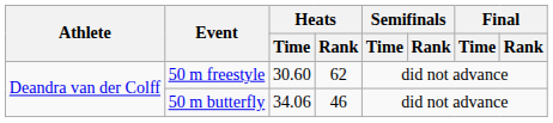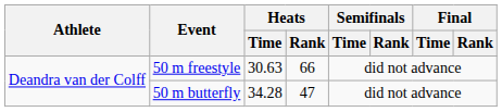 <table class=wikitable style="font-size:90%">
 <tr>
 <th rowspan="2">Athlete</th>
 <th rowspan="2">Event</th>
 <th colspan="2">Heats</th>
 <th colspan="2">Semifinals</th>
 <th colspan="2">Final</th>
 </tr>
 <tr>
 <th>Time</th>
 <th>Rank</th>
 <th>Time</th>
 <th>Rank</th>
 <th>Time</th>
 <th>Rank</th>
 </tr>
 <tr>
 <td rowspan="2"><a href='#'>Deandra van der Colff</a></td>
 <td><a href='#'>50 m freestyle</a></td>
-<td align=center>30.60</td>
-<td align=center>62</td>
+<td align=center>30.63</td>
+<td align=center>66</td>
 <td align=center colspan=4>did not advance</td>
 </tr>
 <tr>
 <td><a href='#'>50 m butterfly</a></td>
-<td align=center>34.06</td>
-<td align=center>46</td>
+<td align=center>34.28</td>
+<td align=center>47</td>
 <td align=center colspan=4>did not advance</td>
 </tr>
 </table>
